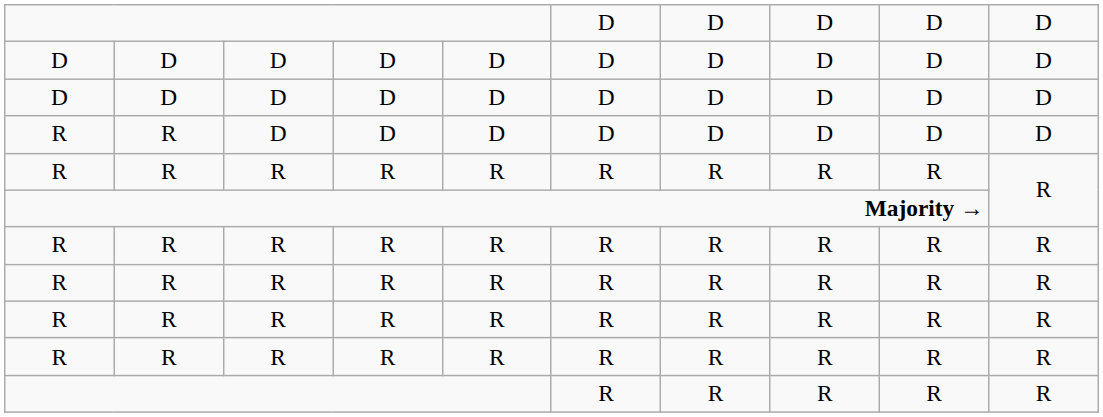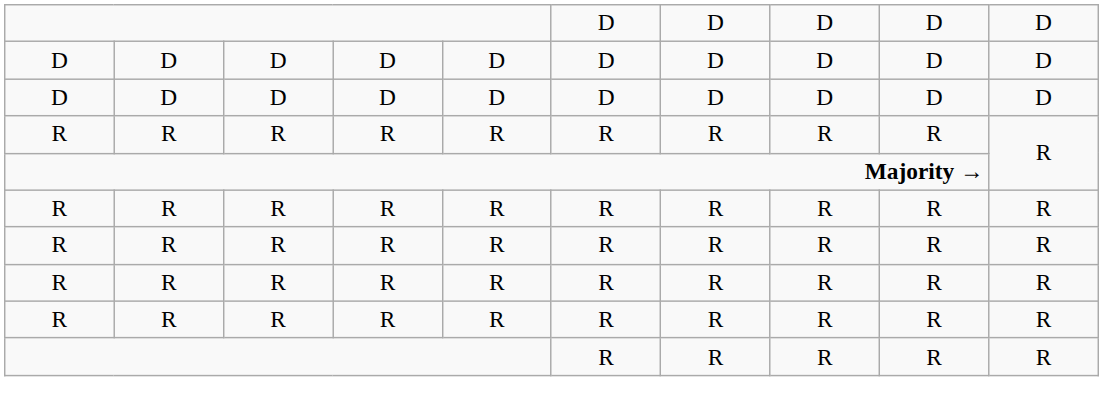 <table class="wikitable" style="text-align:center" width=750px>
 <tr>
 <td colspan=5></td>
 <td>D</td>
 <td>D</td>
 <td>D</td>
 <td>D</td>
 <td>D</td>
 </tr>
 <tr>
 <td width=50px >D</td>
 <td width=50px >D</td>
 <td width=50px >D</td>
 <td width=50px >D</td>
 <td width=50px >D</td>
 <td width=50px >D</td>
 <td width=50px >D</td>
 <td width=50px >D</td>
 <td width=50px >D</td>
 <td width=50px >D</td>
 </tr>
 <tr>
 <td>D</td>
 <td>D</td>
 <td>D</td>
 <td>D</td>
 <td>D</td>
 <td>D</td>
 <td>D</td>
 <td>D</td>
 <td>D</td>
-<td>D</td>
-</tr>
-<tr>
-<td>R<br></td>
-<td>R<br></td>
-<td>D<br></td>
-<td>D<br></td>
-<td>D<br></td>
-<td>D<br></td>
-<td>D<br></td>
-<td>D<br></td>
-<td>D<br></td>
 <td>D</td>
 </tr>
 <tr>
 <td>R<br></td>
 <td>R<br></td>
 <td>R<br></td>
 <td>R<br></td>
 <td>R<br></td>
 <td>R<br></td>
 <td>R<br></td>
 <td>R<br></td>
 <td>R<br></td>
 <td rowspan=2 >R<br></td>
 </tr>
 <tr style="height:1em">
 <td colspan=9 align=right><strong>Majority →</strong></td>
 </tr>
 <tr style="height:1em">
 <td>R<br></td>
 <td>R<br></td>
 <td>R<br></td>
 <td>R<br></td>
 <td>R<br></td>
 <td>R<br></td>
 <td>R<br></td>
 <td>R<br></td>
 <td>R<br></td>
 <td>R<br></td>
 </tr>
 <tr>
 <td>R<br></td>
 <td>R</td>
 <td>R</td>
 <td>R</td>
 <td>R</td>
 <td>R</td>
 <td>R</td>
 <td>R</td>
 <td>R</td>
 <td>R</td>
 </tr>
 <tr>
 <td>R</td>
 <td>R</td>
 <td>R</td>
 <td>R</td>
 <td>R</td>
 <td>R</td>
 <td>R</td>
 <td>R</td>
 <td>R</td>
 <td>R</td>
 </tr>
 <tr>
 <td>R</td>
 <td>R</td>
 <td>R</td>
 <td>R</td>
 <td>R</td>
 <td>R</td>
 <td>R</td>
 <td>R</td>
 <td>R</td>
 <td>R</td>
 </tr>
 <tr>
 <td colspan=5></td>
 <td>R</td>
 <td>R</td>
 <td>R</td>
 <td>R</td>
 <td>R</td>
 </tr>
 </table>
